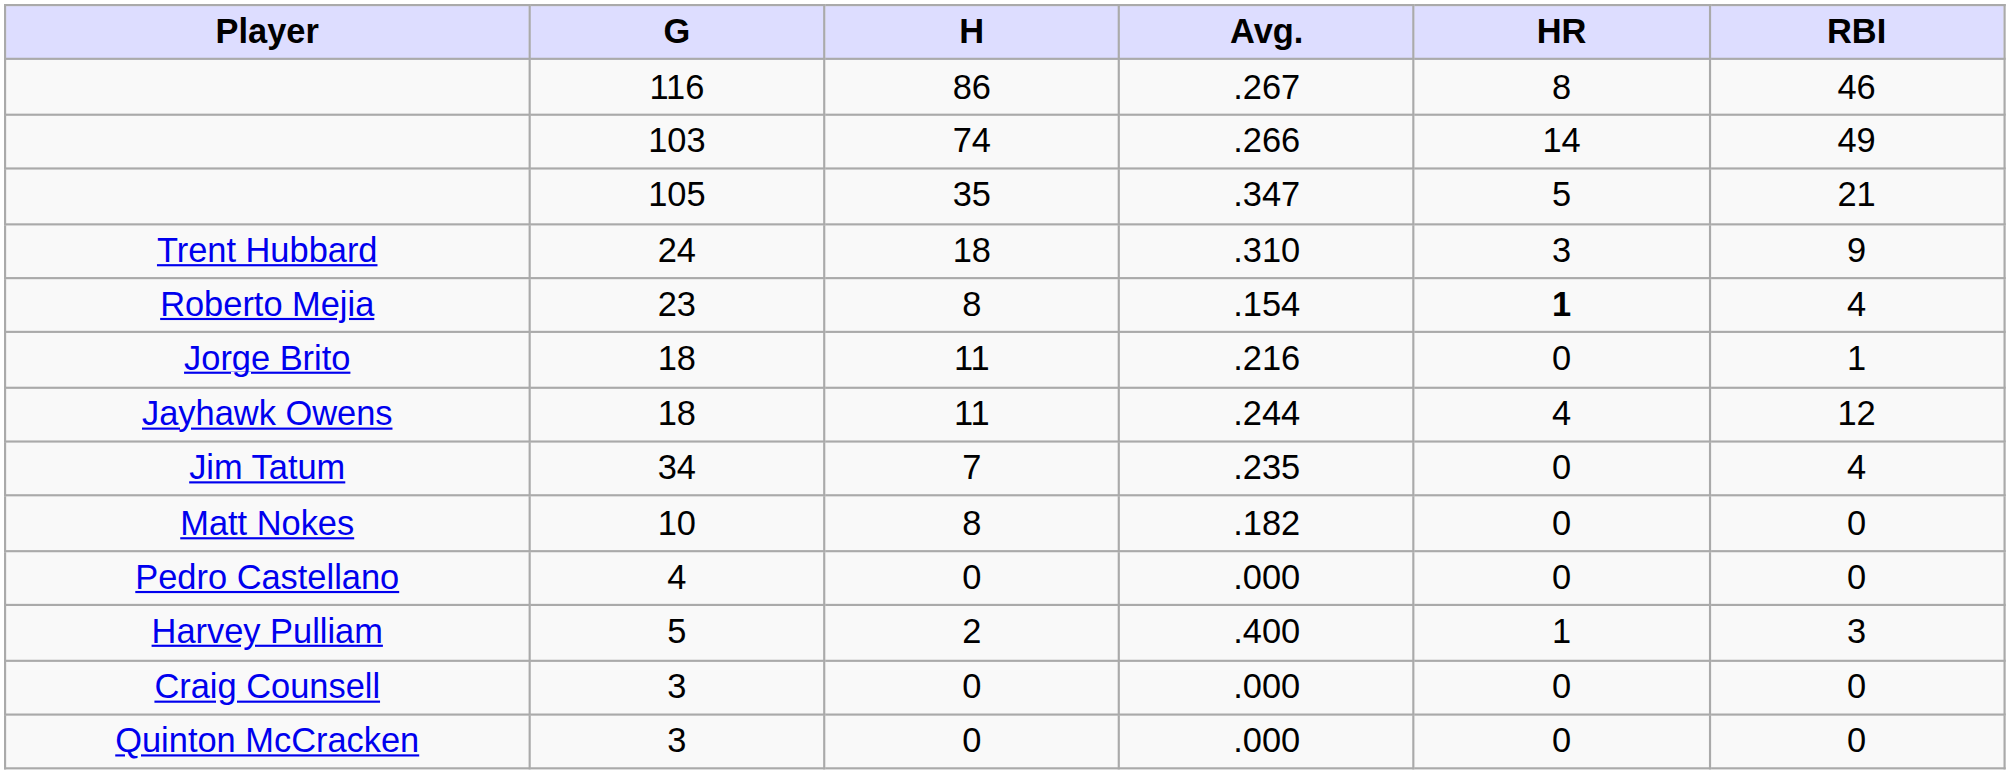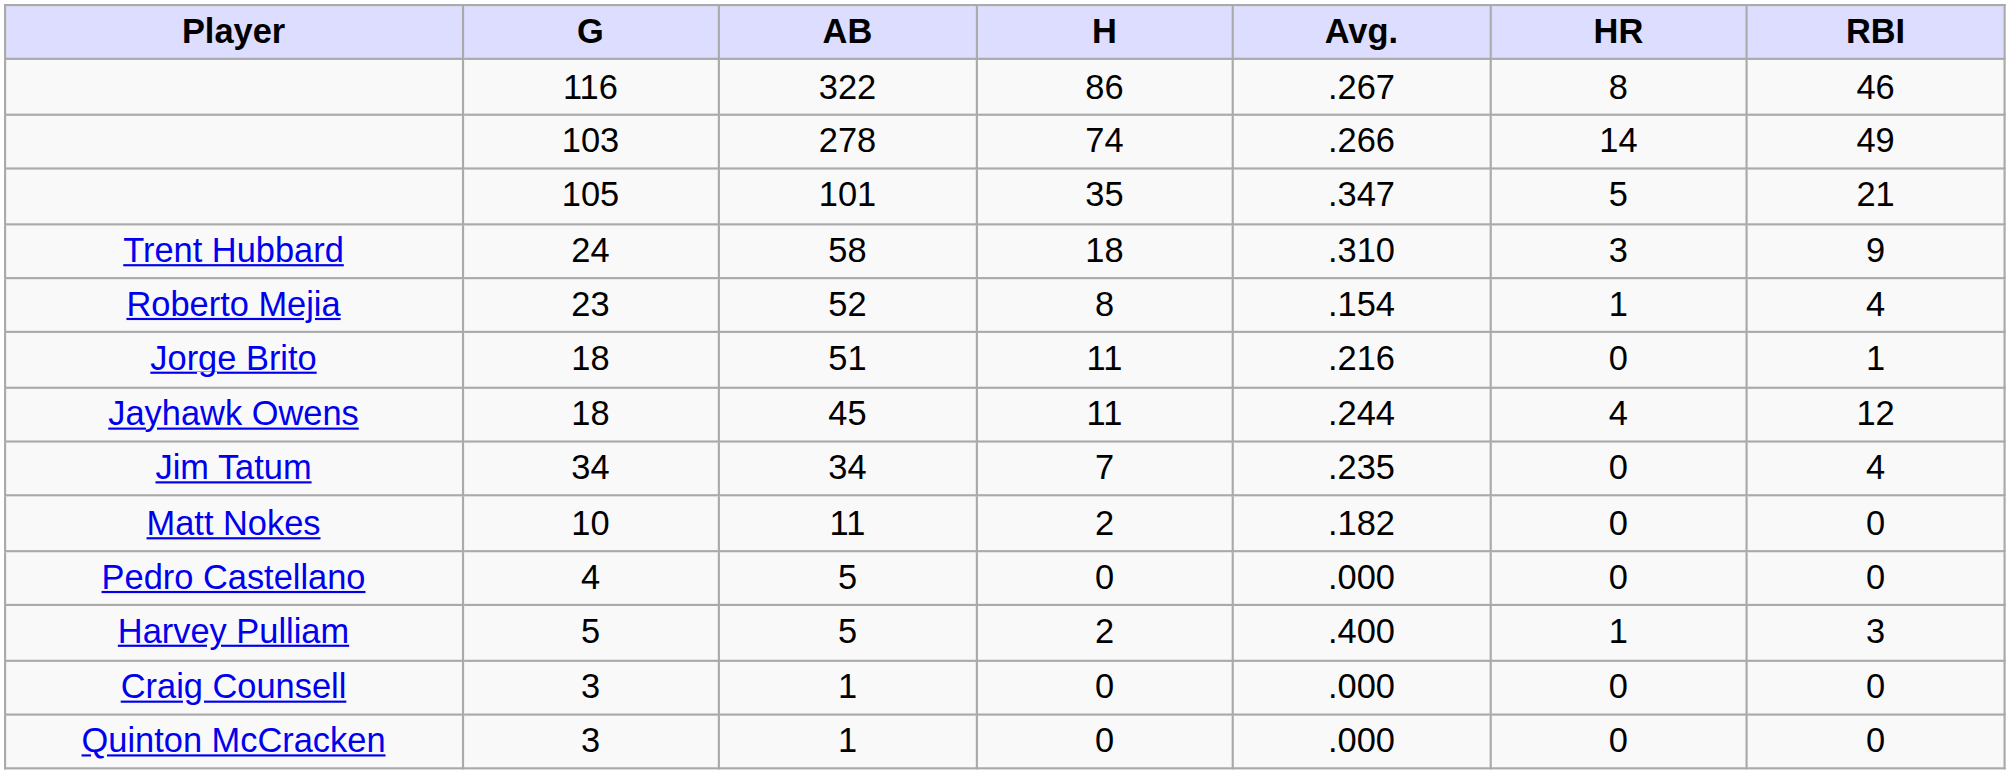 <table class="wikitable sortable">
 <tr>
 <th style="background:#ddf; width:16%;">Player</th>
 <th style="background:#ddf; width:9%;">G</th>
+<th style="background:#ddf; width:9%;">AB</th>
 <th style="background:#ddf; width:9%;">H</th>
 <th style="background:#ddf; width:9%;">Avg.</th>
 <th style="background:#ddf; width:9%;">HR</th>
 <th style="background:#ddf; width:9%;">RBI</th>
 </tr>
 <tr style="text-align:center;">
 <td></td>
 <td>116</td>
+<td>322</td>
 <td>86</td>
 <td>.267</td>
 <td>8</td>
 <td>46</td>
 </tr>
 <tr style="text-align:center;">
 <td></td>
 <td>103</td>
+<td>278</td>
 <td>74</td>
 <td>.266</td>
 <td>14</td>
 <td>49</td>
 </tr>
 <tr style="text-align:center;">
 <td></td>
 <td>105</td>
+<td>101</td>
 <td>35</td>
 <td>.347</td>
 <td>5</td>
 <td>21</td>
 </tr>
 <tr align=center>
 <td><a href='#'>Trent Hubbard</a></td>
 <td>24</td>
+<td>58</td>
 <td>18</td>
 <td>.310</td>
 <td>3</td>
 <td>9</td>
 </tr>
 <tr align=center>
 <td><a href='#'>Roberto Mejia</a></td>
 <td>23</td>
+<td>52</td>
 <td>8</td>
 <td>.154</td>
-<td><strong>1</strong></td>
+<td>1</td>
 <td>4</td>
 </tr>
 <tr align=center>
 <td><a href='#'>Jorge Brito</a></td>
 <td>18</td>
+<td>51</td>
 <td>11</td>
 <td>.216</td>
 <td>0</td>
 <td>1</td>
 </tr>
 <tr align=center>
 <td><a href='#'>Jayhawk Owens</a></td>
 <td>18</td>
+<td>45</td>
 <td>11</td>
 <td>.244</td>
 <td>4</td>
 <td>12</td>
 </tr>
 <tr align=center>
 <td><a href='#'>Jim Tatum</a></td>
+<td>34</td>
 <td>34</td>
 <td>7</td>
 <td>.235</td>
 <td>0</td>
 <td>4</td>
 </tr>
 <tr align=center>
 <td><a href='#'>Matt Nokes</a></td>
 <td>10</td>
-<td>8</td>
+<td>11</td>
+<td>2</td>
 <td>.182</td>
 <td>0</td>
 <td>0</td>
 </tr>
 <tr align=center>
 <td><a href='#'>Pedro Castellano</a></td>
 <td>4</td>
+<td>5</td>
 <td>0</td>
 <td>.000</td>
 <td>0</td>
 <td>0</td>
 </tr>
 <tr align=center>
 <td><a href='#'>Harvey Pulliam</a></td>
+<td>5</td>
 <td>5</td>
 <td>2</td>
 <td>.400</td>
 <td>1</td>
 <td>3</td>
 </tr>
 <tr align=center>
 <td><a href='#'>Craig Counsell</a></td>
 <td>3</td>
+<td>1</td>
 <td>0</td>
 <td>.000</td>
 <td>0</td>
 <td>0</td>
 </tr>
 <tr align=center>
 <td><a href='#'>Quinton McCracken</a></td>
 <td>3</td>
+<td>1</td>
 <td>0</td>
 <td>.000</td>
 <td>0</td>
 <td>0</td>
 </tr>
 </table>
